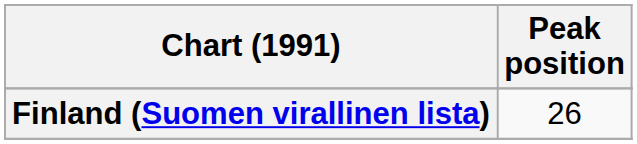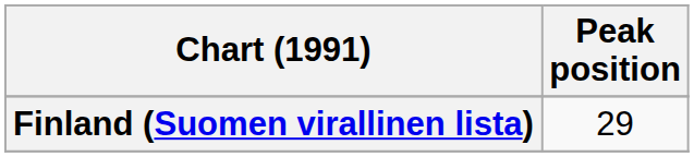 <table class="wikitable sortable plainrowheaders" style="text-align:center">
 <tr>
 <th scope="col">Chart (1991)</th>
 <th scope="col">Peak<br>position</th>
 </tr>
 <tr>
 </tr>
 <tr>
 </tr>
 <tr>
 <th scope="row">Finland (<a href='#'>Suomen virallinen lista</a>)</th>
-<td>26</td>
+<td>29</td>
 </tr>
 <tr>
 </tr>
 <tr>
 </tr>
 <tr>
 </tr>
 <tr>
 </tr>
 <tr>
 </tr>
 <tr>
 </tr>
 </table>
